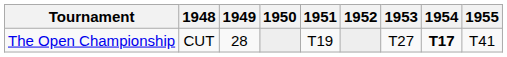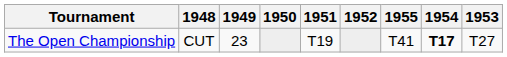 <table class="wikitable" style="font-size:95%;text-align:center;">
 <tr>
 <th>Tournament</th>
 <th>1948</th>
 <th>1949</th>
 <th>1950</th>
 <th>1951</th>
 <th>1952</th>
+<th>1955</th>
+<th>1954</th>
 <th>1953</th>
-<th>1954</th>
-<th>1955</th>
 </tr>
 <tr>
 <td align=left><a href='#'>The Open Championship</a></td>
 <td>CUT</td>
-<td>28</td>
+<td>23</td>
 <td style="background:#eeeeee;"></td>
 <td>T19</td>
 <td style="background:#eeeeee;"></td>
+<td>T41</td>
+<td><strong>T17</strong></td>
 <td>T27</td>
-<td><strong>T17</strong></td>
-<td>T41</td>
 </tr>
 </table>
